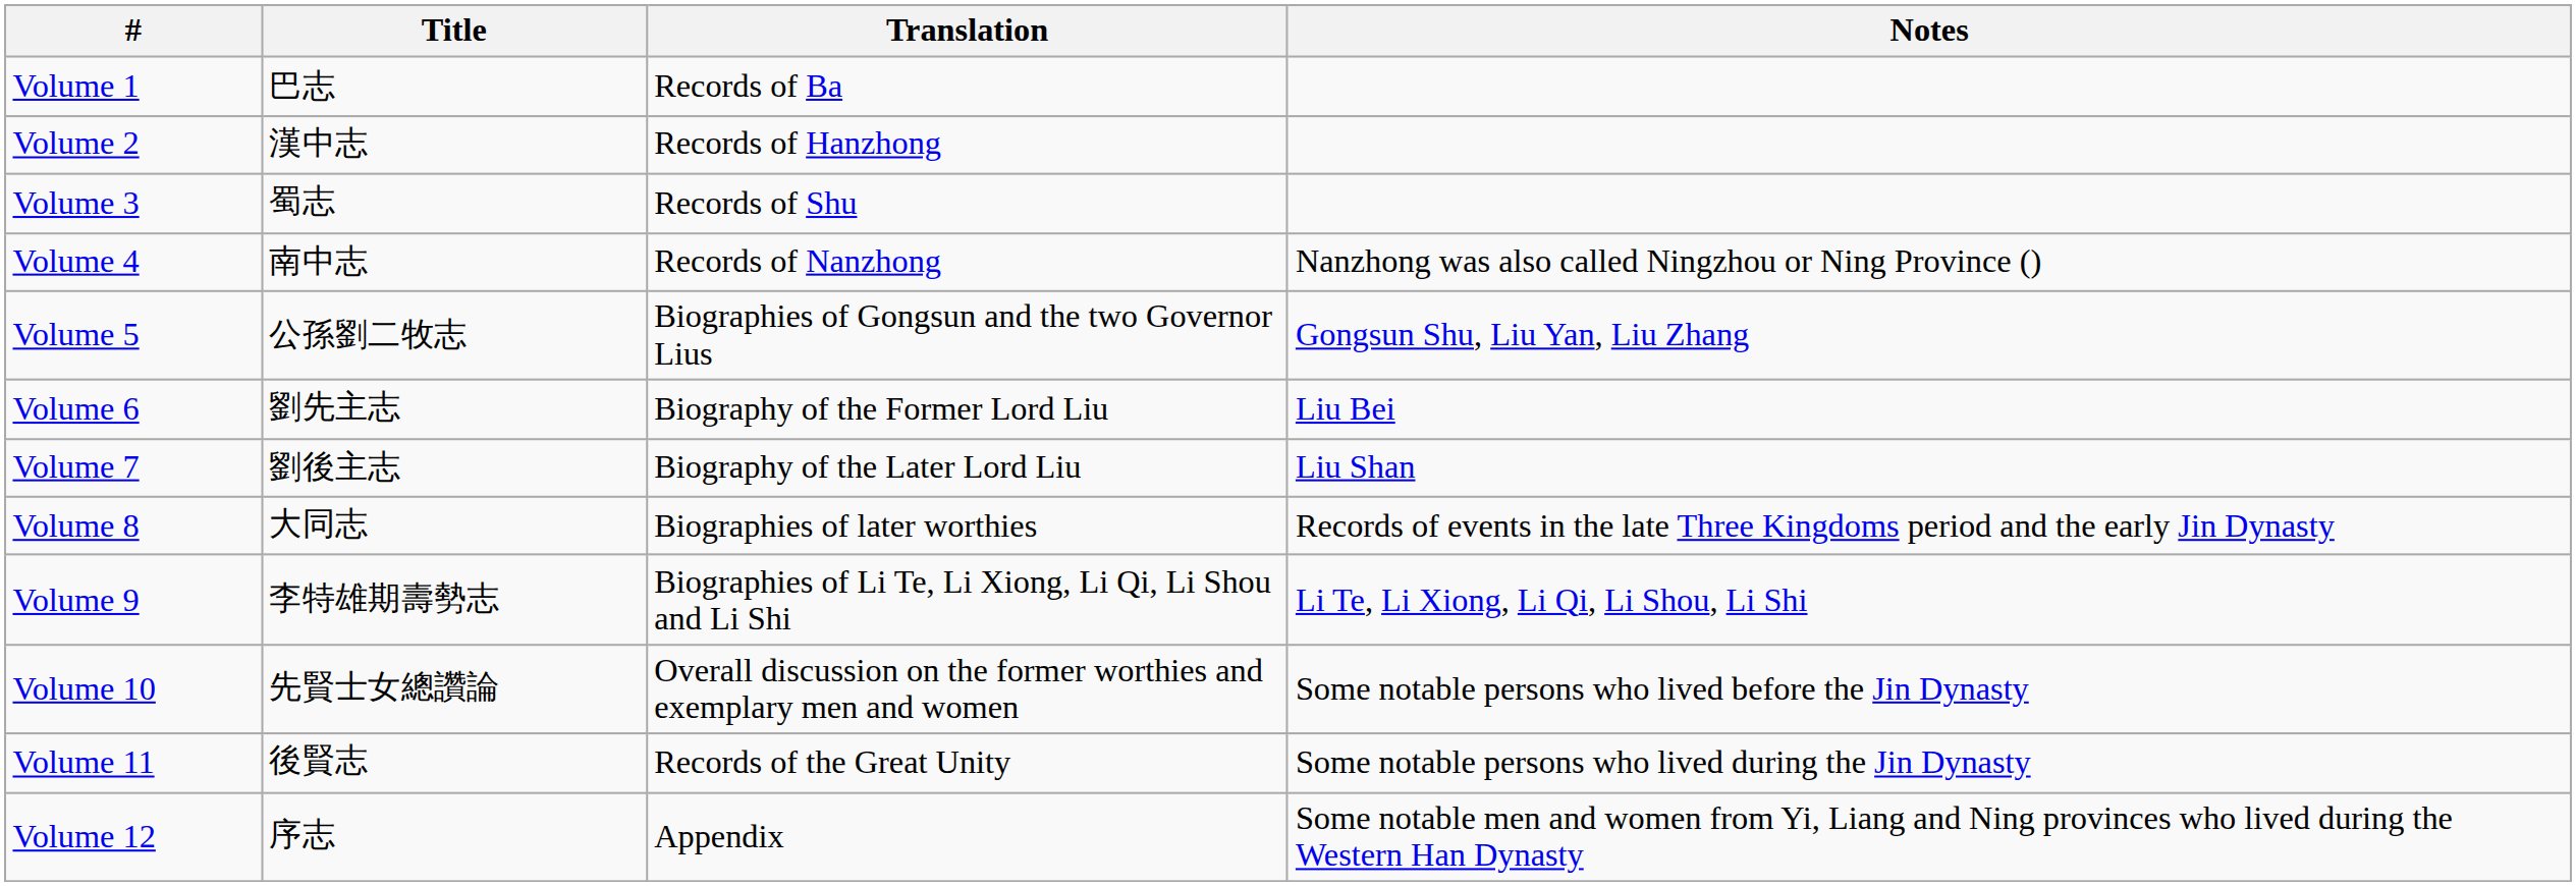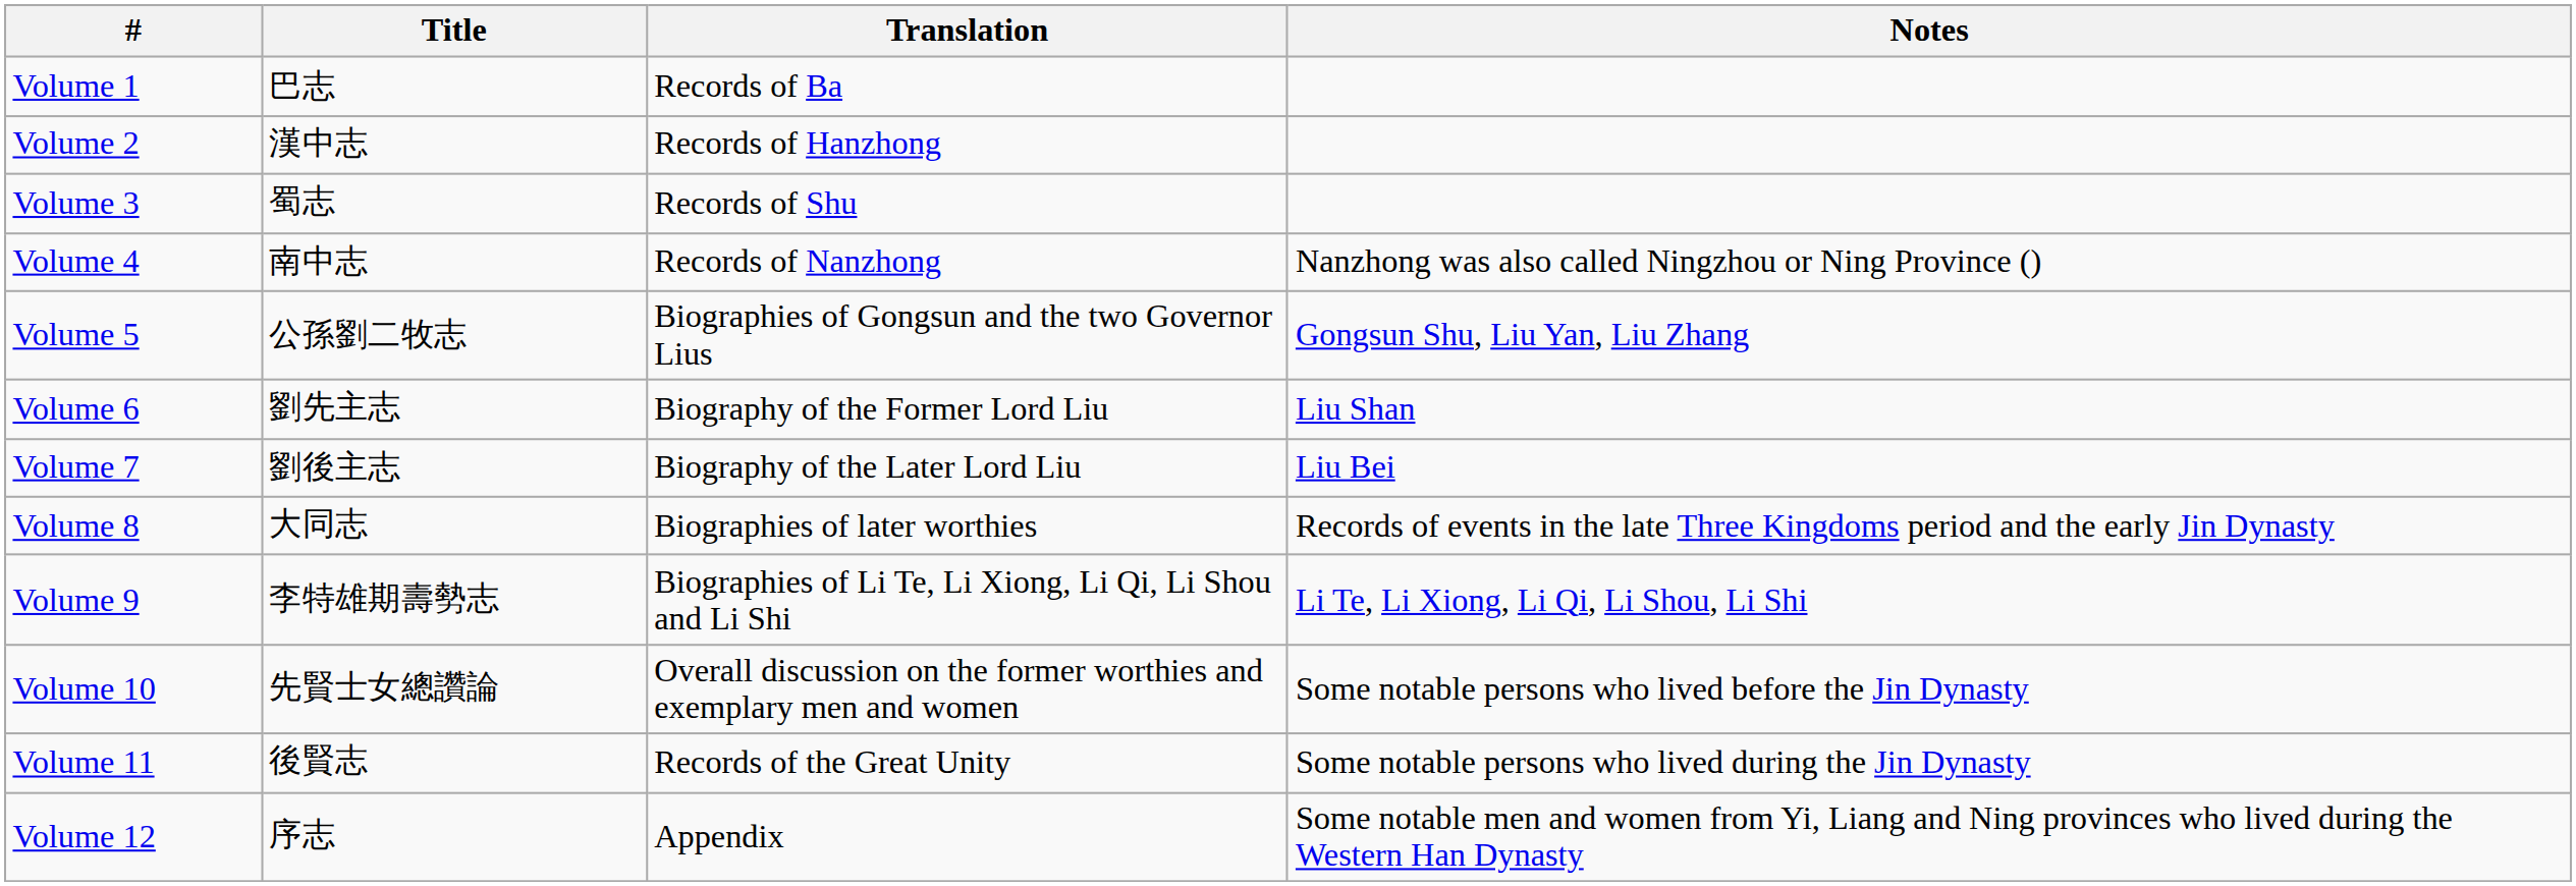 <table class=wikitable>
 <tr>
 <th width=10%>#</th>
 <th width=15%>Title</th>
 <th width=25%>Translation</th>
 <th width=50%>Notes</th>
 </tr>
 <tr>
 <td><a href='#'>Volume 1</a></td>
 <td>巴志</td>
 <td>Records of <a href='#'>Ba</a></td>
 <td></td>
 </tr>
 <tr>
 <td><a href='#'>Volume 2</a></td>
 <td>漢中志</td>
 <td>Records of <a href='#'>Hanzhong</a></td>
 <td></td>
 </tr>
 <tr>
 <td><a href='#'>Volume 3</a></td>
 <td>蜀志</td>
 <td>Records of <a href='#'>Shu</a></td>
 <td></td>
 </tr>
 <tr>
 <td><a href='#'>Volume 4</a></td>
 <td>南中志</td>
 <td>Records of <a href='#'>Nanzhong</a></td>
 <td>Nanzhong was also called Ningzhou or Ning Province ()</td>
 </tr>
 <tr>
 <td><a href='#'>Volume 5</a></td>
 <td>公孫劉二牧志</td>
 <td>Biographies of Gongsun and the two Governor Lius</td>
 <td><a href='#'>Gongsun Shu</a>, <a href='#'>Liu Yan</a>, <a href='#'>Liu Zhang</a></td>
 </tr>
 <tr>
 <td><a href='#'>Volume 6</a></td>
 <td>劉先主志</td>
 <td>Biography of the Former Lord Liu</td>
-<td><a href='#'>Liu Bei</a></td>
+<td><a href='#'>Liu Shan</a></td>
 </tr>
 <tr>
 <td><a href='#'>Volume 7</a></td>
 <td>劉後主志</td>
 <td>Biography of the Later Lord Liu</td>
-<td><a href='#'>Liu Shan</a></td>
+<td><a href='#'>Liu Bei</a></td>
 </tr>
 <tr>
 <td><a href='#'>Volume 8</a></td>
 <td>大同志</td>
 <td>Biographies of later worthies</td>
 <td>Records of events in the late <a href='#'>Three Kingdoms</a> period and the early <a href='#'>Jin Dynasty</a></td>
 </tr>
 <tr>
 <td><a href='#'>Volume 9</a></td>
 <td>李特雄期壽勢志</td>
 <td>Biographies of Li Te, Li Xiong, Li Qi, Li Shou and Li Shi</td>
 <td><a href='#'>Li Te</a>, <a href='#'>Li Xiong</a>, <a href='#'>Li Qi</a>, <a href='#'>Li Shou</a>, <a href='#'>Li Shi</a></td>
 </tr>
 <tr>
 <td><a href='#'>Volume 10</a></td>
 <td>先賢士女總讚論</td>
 <td>Overall discussion on the former worthies and exemplary men and women</td>
 <td>Some notable persons who lived before the <a href='#'>Jin Dynasty</a></td>
 </tr>
 <tr>
 <td><a href='#'>Volume 11</a></td>
 <td>後賢志</td>
 <td>Records of the Great Unity</td>
 <td>Some notable persons who lived during the <a href='#'>Jin Dynasty</a></td>
 </tr>
 <tr>
 <td><a href='#'>Volume 12</a></td>
 <td>序志</td>
 <td>Appendix</td>
 <td>Some notable men and women from Yi, Liang and Ning provinces who lived during the <a href='#'>Western Han Dynasty</a></td>
 </tr>
 <tr>
 </tr>
 </table>
